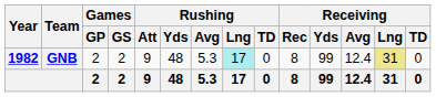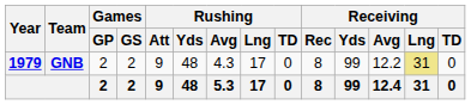 <table class="wikitable" style="text-align:center;">
 <tr>
 <th rowspan="2">Year</th>
 <th rowspan="2">Team</th>
 <th colspan="2">Games</th>
 <th colspan="5">Rushing</th>
 <th colspan="5">Receiving</th>
 </tr>
 <tr>
 <th>GP</th>
 <th>GS</th>
 <th>Att</th>
 <th>Yds</th>
 <th>Avg</th>
 <th>Lng</th>
 <th>TD</th>
 <th>Rec</th>
 <th>Yds</th>
 <th>Avg</th>
 <th>Lng</th>
 <th>TD</th>
 </tr>
 <tr>
-<th><a href='#'>1982</a></th>
+<th><a href='#'>1979</a></th>
 <th><a href='#'>GNB</a></th>
 <td>2</td>
 <td>2</td>
 <td>9</td>
 <td>48</td>
-<td>5.3</td>
-<td style="background: paleturquoise;">17</td>
+<td>4.3</td>
+<td>17</td>
 <td>0</td>
 <td>8</td>
 <td>99</td>
-<td>12.4</td>
+<td>12.2</td>
 <td style="background: khaki;">31</td>
 <td>0</td>
 </tr>
 <tr>
 <th colspan="2"></th>
 <th>2</th>
 <th>2</th>
 <th>9</th>
 <th>48</th>
 <th>5.3</th>
 <th>17</th>
 <th>0</th>
 <th>8</th>
 <th>99</th>
 <th>12.4</th>
 <th>31</th>
 <th>0</th>
 </tr>
 </table>
